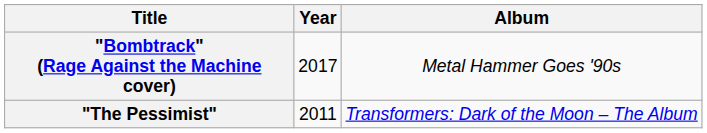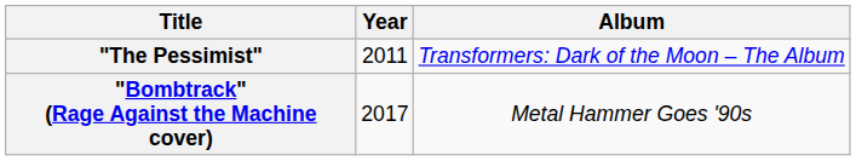 <table class="wikitable plainrowheaders" style="text-align:center;">
 <tr>
 <th scope="col" style="width:16em;">Title</th>
 <th scope="col">Year</th>
 <th scope="col">Album</th>
 </tr>
 <tr>
+<th scope="row">"The Pessimist"</th>
+<td>2011</td>
+<td><em><a href='#'>Transformers: Dark of the Moon – The Album</a></em></td>
+</tr>
+<tr>
 <th scope="row">"<a href='#'>Bombtrack</a>"<br><span>(<a href='#'>Rage Against the Machine</a> cover)</span></th>
 <td>2017</td>
 <td><em>Metal Hammer Goes '90s</em></td>
 </tr>
-<tr>
-<th scope="row">"The Pessimist"</th>
-<td>2011</td>
-<td><em><a href='#'>Transformers: Dark of the Moon – The Album</a></em></td>
-</tr>
 </table>
